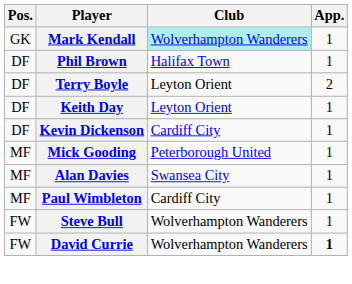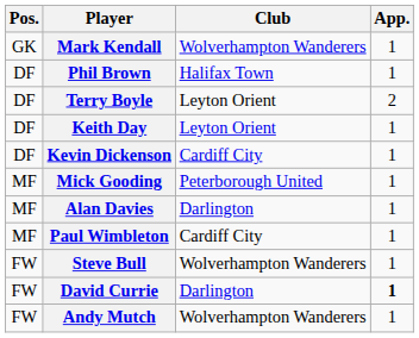 <table class="wikitable plainrowheaders" style="text-align: left">
 <tr>
 <th scope=col>Pos.</th>
 <th scope=col>Player</th>
 <th scope=col>Club</th>
 <th scope=col>App.</th>
 </tr>
 <tr>
 <td style=text-align:center>GK</td>
 <th scope=row><a href='#'>Mark Kendall</a></th>
-<td style="background: paleturquoise;"><a href='#'>Wolverhampton Wanderers</a></td>
+<td><a href='#'>Wolverhampton Wanderers</a></td>
 <td style=text-align:center>1</td>
 </tr>
 <tr>
 <td style=text-align:center>DF</td>
 <th scope=row><a href='#'>Phil Brown</a></th>
 <td><a href='#'>Halifax Town</a></td>
 <td style=text-align:center>1</td>
 </tr>
 <tr>
 <td style=text-align:center>DF</td>
 <th scope=row><a href='#'>Terry Boyle</a></th>
 <td>Leyton Orient</td>
 <td style=text-align:center>2</td>
 </tr>
 <tr>
 <td style=text-align:center>DF</td>
 <th scope=row><a href='#'>Keith Day</a></th>
 <td><a href='#'>Leyton Orient</a></td>
 <td style=text-align:center>1</td>
 </tr>
 <tr>
 <td style=text-align:center>DF</td>
 <th scope=row><a href='#'>Kevin Dickenson</a></th>
 <td><a href='#'>Cardiff City</a></td>
 <td style=text-align:center>1</td>
 </tr>
 <tr>
 <td style=text-align:center>MF</td>
 <th scope=row><a href='#'>Mick Gooding</a></th>
 <td><a href='#'>Peterborough United</a></td>
 <td style=text-align:center>1</td>
 </tr>
 <tr>
 <td style=text-align:center>MF</td>
 <th scope=row><a href='#'>Alan Davies</a></th>
-<td><a href='#'>Swansea City</a></td>
+<td><a href='#'>Darlington</a></td>
 <td style=text-align:center>1</td>
 </tr>
 <tr>
 <td style=text-align:center>MF</td>
 <th scope=row><a href='#'>Paul Wimbleton</a></th>
 <td>Cardiff City</td>
 <td style=text-align:center>1</td>
 </tr>
 <tr>
 <td style=text-align:center>FW</td>
 <th scope=row><a href='#'>Steve Bull</a></th>
 <td>Wolverhampton Wanderers</td>
 <td style=text-align:center>1</td>
 </tr>
 <tr>
 <td style=text-align:center>FW</td>
 <th scope=row><a href='#'>David Currie</a></th>
-<td>Wolverhampton Wanderers</td>
+<td><a href='#'>Darlington</a></td>
 <td style=text-align:center><strong>1</strong></td>
 </tr>
+<tr>
+<td style=text-align:center>FW</td>
+<th scope=row><a href='#'>Andy Mutch</a></th>
+<td>Wolverhampton Wanderers</td>
+<td style=text-align:center>1</td>
+</tr>
 </table>
